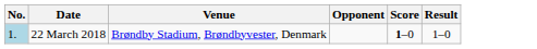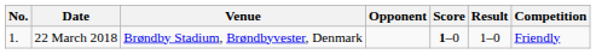 <table class="wikitable" style="font-size:100%;">
 <tr>
 <th>No.</th>
 <th>Date</th>
 <th>Venue</th>
 <th>Opponent</th>
 <th>Score</th>
 <th>Result</th>
+<th>Competition</th>
 </tr>
 <tr>
-<td style="background: lightblue;">1.</td>
+<td>1.</td>
 <td>22 March 2018</td>
 <td><a href='#'>Brøndby Stadium</a>, <a href='#'>Brøndbyvester</a>, Denmark</td>
 <td></td>
 <td align=center><strong>1</strong>–0</td>
 <td align=center>1–0</td>
+<td><a href='#'>Friendly</a></td>
 </tr>
 </table>
